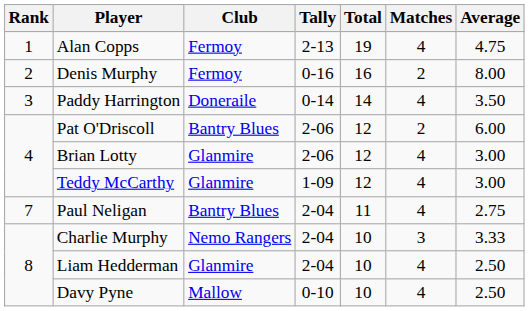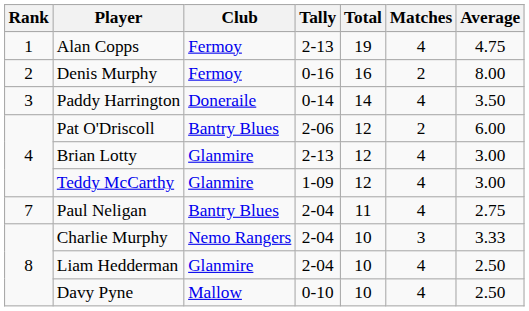 <table class="wikitable">
 <tr>
 <th>Rank</th>
 <th>Player</th>
 <th>Club</th>
 <th>Tally</th>
 <th>Total</th>
 <th>Matches</th>
 <th>Average</th>
 </tr>
 <tr>
 <td rowspan=1 align=center>1</td>
 <td>Alan Copps</td>
 <td><a href='#'>Fermoy</a></td>
 <td align=center>2-13</td>
 <td align=center>19</td>
 <td align=center>4</td>
 <td align=center>4.75</td>
 </tr>
 <tr>
 <td rowspan=1 align=center>2</td>
 <td>Denis Murphy</td>
 <td><a href='#'>Fermoy</a></td>
 <td align=center>0-16</td>
 <td align=center>16</td>
 <td align=center>2</td>
 <td align=center>8.00</td>
 </tr>
 <tr>
 <td rowspan=1 align=center>3</td>
 <td>Paddy Harrington</td>
 <td><a href='#'>Doneraile</a></td>
 <td align=center>0-14</td>
 <td align=center>14</td>
 <td align=center>4</td>
 <td align=center>3.50</td>
 </tr>
 <tr>
 <td rowspan=3 align=center>4</td>
 <td>Pat O'Driscoll</td>
 <td><a href='#'>Bantry Blues</a></td>
 <td align=center>2-06</td>
 <td align=center>12</td>
 <td align=center>2</td>
 <td align=center>6.00</td>
 </tr>
 <tr>
 <td>Brian Lotty</td>
 <td><a href='#'>Glanmire</a></td>
-<td align=center>2-06</td>
+<td align=center>2-13</td>
 <td align=center>12</td>
 <td align=center>4</td>
 <td align=center>3.00</td>
 </tr>
 <tr>
 <td><a href='#'>Teddy McCarthy</a></td>
 <td><a href='#'>Glanmire</a></td>
 <td align=center>1-09</td>
 <td align=center>12</td>
 <td align=center>4</td>
 <td align=center>3.00</td>
 </tr>
 <tr>
 <td rowspan=1 align=center>7</td>
 <td>Paul Neligan</td>
 <td><a href='#'>Bantry Blues</a></td>
 <td align=center>2-04</td>
 <td align=center>11</td>
 <td align=center>4</td>
 <td align=center>2.75</td>
 </tr>
 <tr>
 <td rowspan=3 align=center>8</td>
 <td>Charlie Murphy</td>
 <td><a href='#'>Nemo Rangers</a></td>
 <td align=center>2-04</td>
 <td align=center>10</td>
 <td align=center>3</td>
 <td align=center>3.33</td>
 </tr>
 <tr>
 <td>Liam Hedderman</td>
 <td><a href='#'>Glanmire</a></td>
 <td align=center>2-04</td>
 <td align=center>10</td>
 <td align=center>4</td>
 <td align=center>2.50</td>
 </tr>
 <tr>
 <td>Davy Pyne</td>
 <td><a href='#'>Mallow</a></td>
 <td align=center>0-10</td>
 <td align=center>10</td>
 <td align=center>4</td>
 <td align=center>2.50</td>
 </tr>
 </table>
